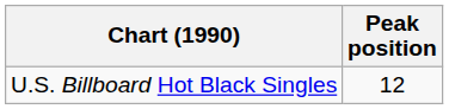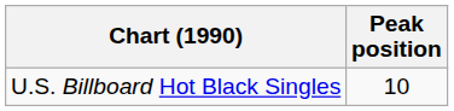 <table class="wikitable">
 <tr>
 <th>Chart (1990)</th>
 <th>Peak<br>position</th>
 </tr>
 <tr>
 <td>U.S. <em>Billboard</em> <a href='#'>Hot Black Singles</a></td>
-<td align="center">12</td>
+<td align="center">10</td>
 </tr>
 </table>
